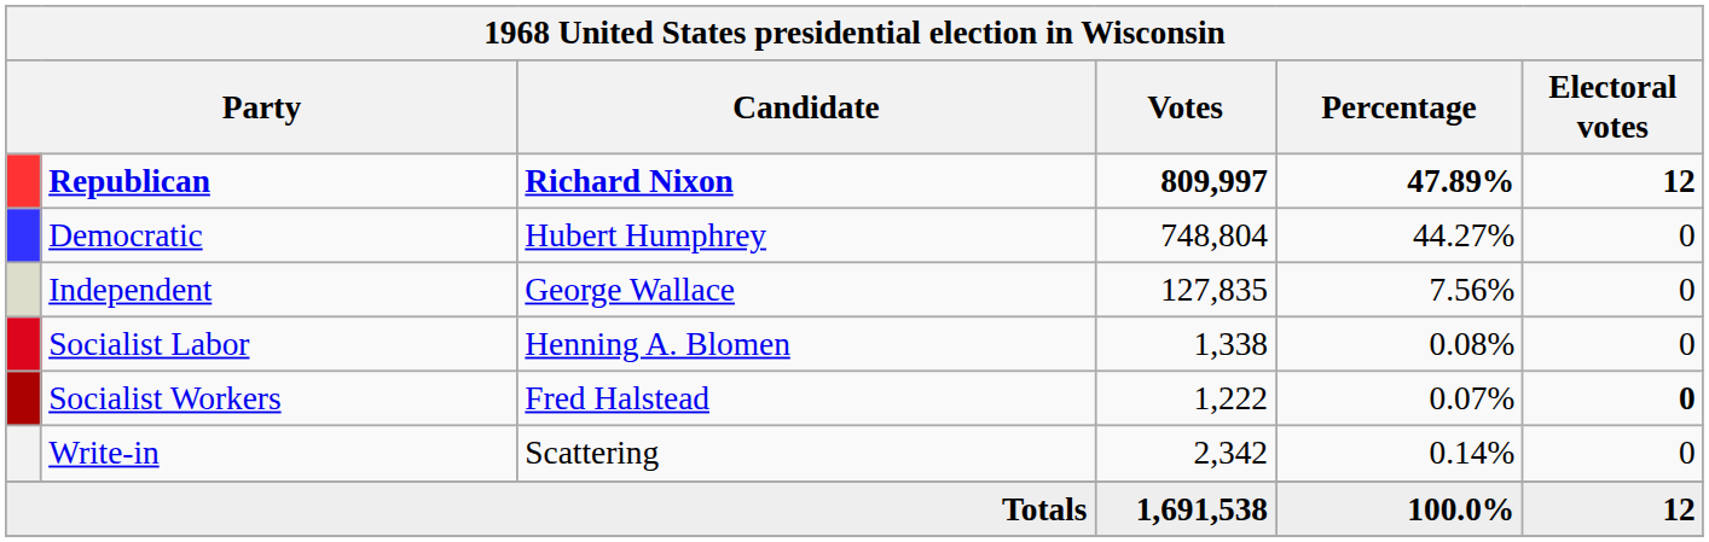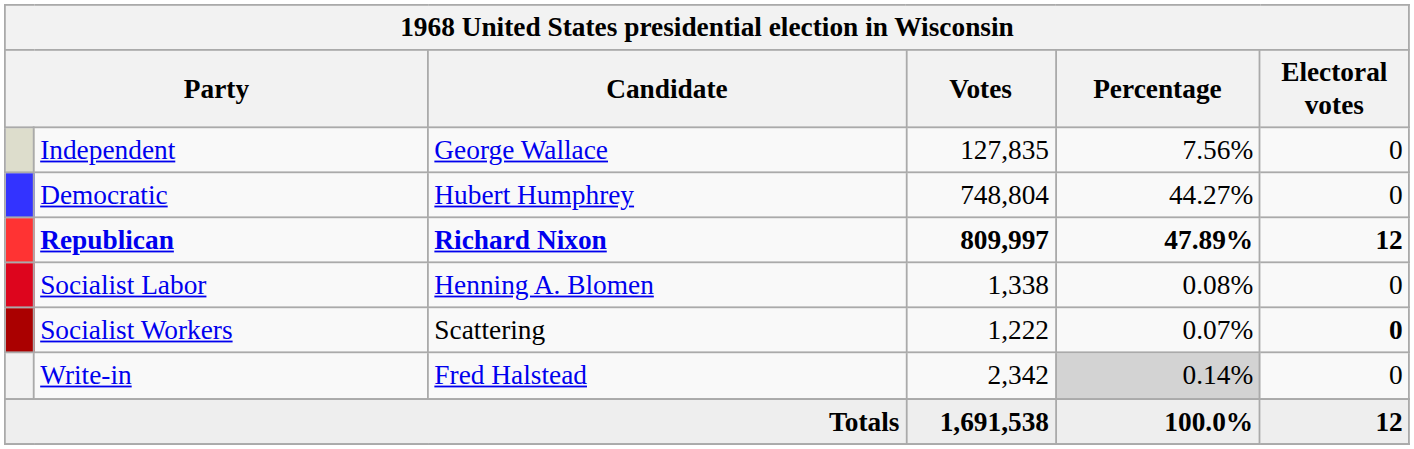 <table class="wikitable nowrap" style="font-size: 95%;">
 <tr>
 <th colspan="6">1968 United States presidential election in Wisconsin</th>
 </tr>
 <tr>
 <th colspan="2" style="width: 15em">Party</th>
 <th style="width: 17em">Candidate</th>
 <th style="width: 5em">Votes</th>
 <th style="width: 7em">Percentage</th>
 <th style="width: 5em">Electoral votes</th>
 </tr>
 <tr>
-<th style="background-color:#FF3333; width: 3px"></th>
-<td style="width: 130px"><strong><a href='#'>Republican</a></strong></td>
-<td><strong><a href='#'>Richard Nixon</a></strong></td>
-<td align="right"><strong>809,997</strong></td>
-<td align="right"><strong>47.89%</strong></td>
-<td align="right"><strong>12</strong></td>
+<th style="background-color:#DDDDCC; width: 3px"></th>
+<td style="width: 130px"><a href='#'>Independent</a></td>
+<td><a href='#'>George Wallace</a></td>
+<td align="right">127,835</td>
+<td align="right">7.56%</td>
+<td align="right">0</td>
 </tr>
 <tr>
 <th style="background-color:#3333FF; width: 3px"></th>
 <td style="width: 130px"><a href='#'>Democratic</a></td>
 <td><a href='#'>Hubert Humphrey</a></td>
 <td align="right">748,804</td>
 <td align="right">44.27%</td>
 <td align="right">0</td>
 </tr>
 <tr>
-<th style="background-color:#DDDDCC; width: 3px"></th>
-<td style="width: 130px"><a href='#'>Independent</a></td>
-<td><a href='#'>George Wallace</a></td>
-<td align="right">127,835</td>
-<td align="right">7.56%</td>
-<td align="right">0</td>
+<th style="background-color:#FF3333; width: 3px"></th>
+<td style="width: 130px"><strong><a href='#'>Republican</a></strong></td>
+<td><strong><a href='#'>Richard Nixon</a></strong></td>
+<td align="right"><strong>809,997</strong></td>
+<td align="right"><strong>47.89%</strong></td>
+<td align="right"><strong>12</strong></td>
 </tr>
 <tr>
 <th style="background-color:#DD051D; width: 3px"></th>
 <td style="width: 130px"><a href='#'>Socialist Labor</a></td>
 <td><a href='#'>Henning A. Blomen</a></td>
 <td align="right">1,338</td>
 <td align="right">0.08%</td>
 <td align="right">0</td>
 </tr>
 <tr>
 <th style="background-color:#AA0000; width: 3px"></th>
 <td style="width: 130px"><a href='#'>Socialist Workers</a></td>
-<td><a href='#'>Fred Halstead</a></td>
+<td>Scattering</td>
 <td align="right">1,222</td>
 <td align="right">0.07%</td>
 <td align="right"><strong>0</strong></td>
 </tr>
 <tr>
 <th style="background-color:#FFFFF; width: 3px"></th>
 <td style="width: 130px"><a href='#'>Write-in</a></td>
-<td>Scattering</td>
+<td><a href='#'>Fred Halstead</a></td>
 <td align="right">2,342</td>
-<td align="right">0.14%</td>
+<td align="right" style="background: lightgrey;">0.14%</td>
 <td align="right">0</td>
 </tr>
 <tr>
 </tr>
 <tr bgcolor="#EEEEEE">
 <td colspan="3" align="right"><strong>Totals</strong></td>
 <td align="right"><strong>1,691,538</strong></td>
 <td align="right"><strong>100.0%</strong></td>
 <td align="right"><strong>12</strong></td>
 </tr>
 <tr>
 </tr>
 </table>
